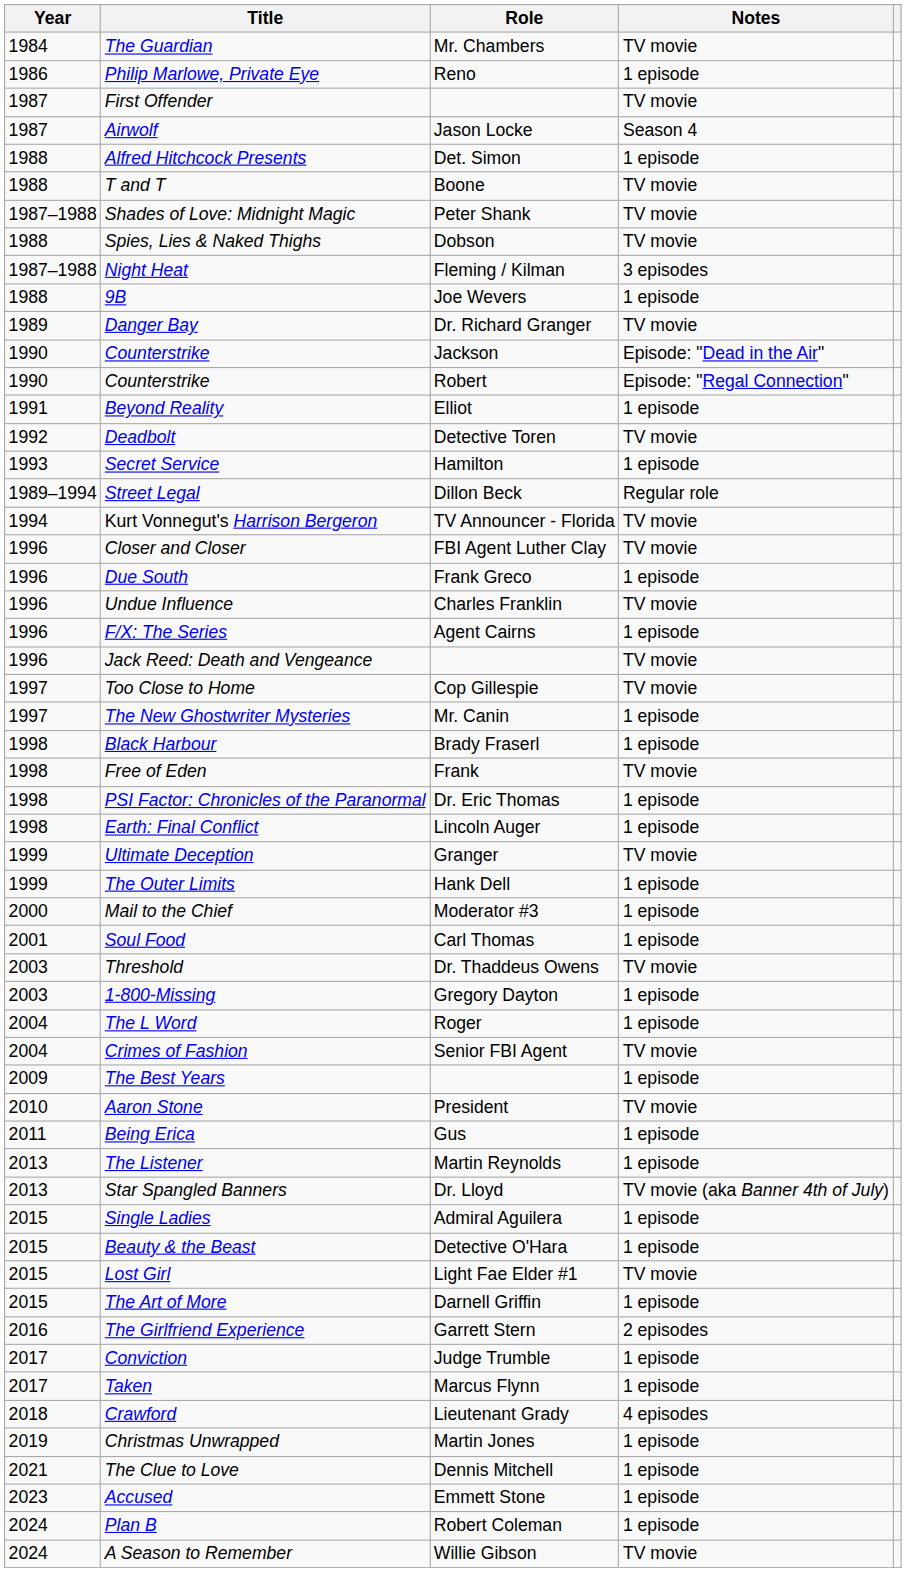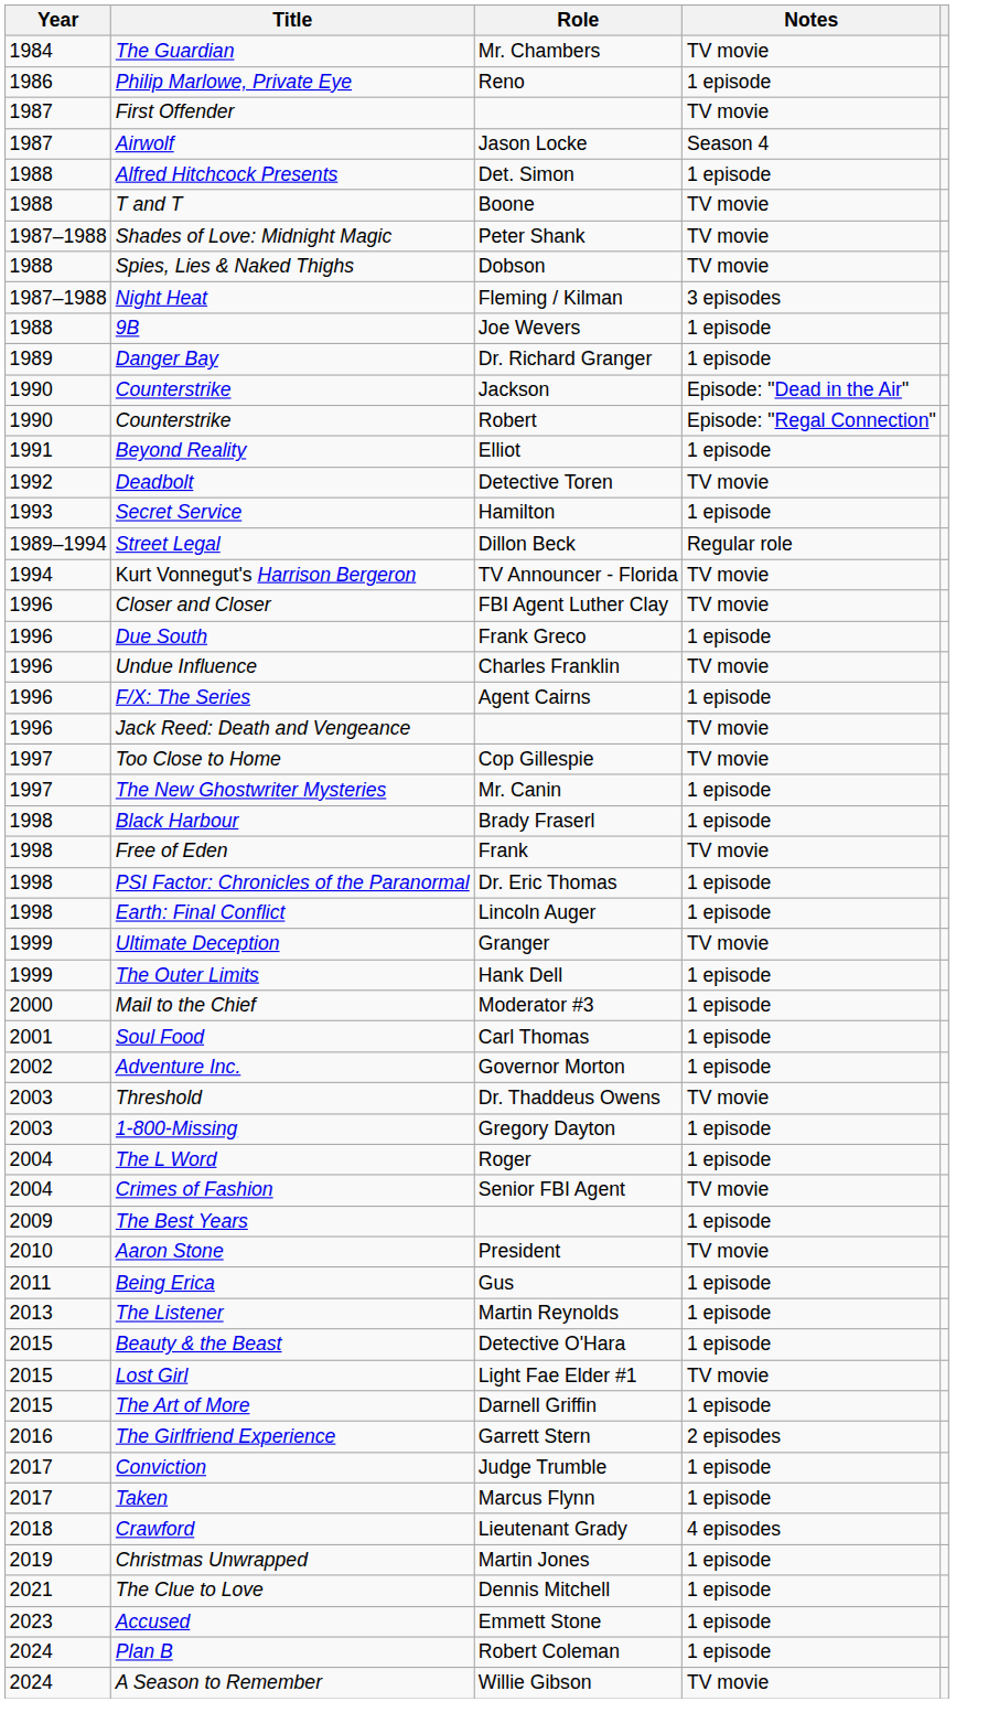 <table class="wikitable sortable">
 <tr>
 <th>Year</th>
 <th>Title</th>
 <th>Role</th>
 <th>Notes</th>
 <th scope="col" class="unsortable"></th>
 </tr>
 <tr>
 <td>1984</td>
 <td><em><a href='#'>The Guardian</a></em></td>
 <td>Mr. Chambers</td>
 <td>TV movie</td>
 <td></td>
 </tr>
 <tr>
 <td>1986</td>
 <td><em><a href='#'>Philip Marlowe, Private Eye</a></em></td>
 <td>Reno</td>
 <td>1 episode</td>
 <td></td>
 </tr>
 <tr>
 <td>1987</td>
 <td><em>First Offender</em></td>
 <td></td>
 <td>TV movie</td>
 <td></td>
 </tr>
 <tr>
 <td>1987</td>
 <td><em><a href='#'>Airwolf</a></em></td>
 <td>Jason Locke</td>
 <td>Season 4</td>
 <td></td>
 </tr>
 <tr>
 <td>1988</td>
 <td><em><a href='#'>Alfred Hitchcock Presents</a></em></td>
 <td>Det. Simon</td>
 <td>1 episode</td>
 <td></td>
 </tr>
 <tr>
 <td>1988</td>
 <td><em>T and T</em></td>
 <td>Boone</td>
 <td>TV movie</td>
 <td></td>
 </tr>
 <tr>
 <td>1987–1988</td>
 <td><em>Shades of Love: Midnight Magic</em></td>
 <td>Peter Shank</td>
 <td>TV movie</td>
 <td></td>
 </tr>
 <tr>
 <td>1988</td>
 <td><em>Spies, Lies & Naked Thighs</em></td>
 <td>Dobson</td>
 <td>TV movie</td>
 <td></td>
 </tr>
 <tr>
 <td>1987–1988</td>
 <td><em><a href='#'>Night Heat</a></em></td>
 <td>Fleming / Kilman</td>
 <td>3 episodes</td>
 <td></td>
 </tr>
 <tr>
 <td>1988</td>
 <td><em><a href='#'>9B</a></em></td>
 <td>Joe Wevers</td>
 <td>1 episode</td>
 <td></td>
 </tr>
 <tr>
 <td>1989</td>
 <td><em><a href='#'>Danger Bay</a></em></td>
 <td>Dr. Richard Granger</td>
-<td>TV movie</td>
+<td>1 episode</td>
 <td></td>
 </tr>
 <tr>
 <td>1990</td>
 <td><em><a href='#'>Counterstrike</a></em></td>
 <td>Jackson</td>
 <td>Episode: "<a href='#'>Dead in the Air</a>"</td>
 <td></td>
 </tr>
 <tr>
 <td>1990</td>
 <td><em>Counterstrike</em></td>
 <td>Robert</td>
 <td>Episode: "<a href='#'>Regal Connection</a>"</td>
 <td></td>
 </tr>
 <tr>
 <td>1991</td>
 <td><em><a href='#'>Beyond Reality</a></em></td>
 <td>Elliot</td>
 <td>1 episode</td>
 <td></td>
 </tr>
 <tr>
 <td>1992</td>
 <td><em><a href='#'>Deadbolt</a></em></td>
 <td>Detective Toren</td>
 <td>TV movie</td>
 <td></td>
 </tr>
 <tr>
 <td>1993</td>
 <td><em><a href='#'>Secret Service</a></em></td>
 <td>Hamilton</td>
 <td>1 episode</td>
 <td></td>
 </tr>
 <tr>
 <td>1989–1994</td>
 <td><em><a href='#'>Street Legal</a></em></td>
 <td>Dillon Beck</td>
 <td>Regular role</td>
 <td></td>
 </tr>
 <tr>
 <td>1994</td>
 <td>Kurt Vonnegut's <em><a href='#'>Harrison Bergeron</a></em></td>
 <td>TV Announcer - Florida</td>
 <td>TV movie</td>
 <td></td>
 </tr>
 <tr>
 <td>1996</td>
 <td><em>Closer and Closer</em></td>
 <td>FBI Agent Luther Clay</td>
 <td>TV movie</td>
 <td></td>
 </tr>
 <tr>
 <td>1996</td>
 <td><em><a href='#'>Due South</a></em></td>
 <td>Frank Greco</td>
 <td>1 episode</td>
 <td></td>
 </tr>
 <tr>
 <td>1996</td>
 <td><em>Undue Influence</em></td>
 <td>Charles Franklin</td>
 <td>TV movie</td>
 <td></td>
 </tr>
 <tr>
 <td>1996</td>
 <td><em><a href='#'>F/X: The Series</a></em></td>
 <td>Agent Cairns</td>
 <td>1 episode</td>
 <td></td>
 </tr>
 <tr>
 <td>1996</td>
 <td><em>Jack Reed: Death and Vengeance</em></td>
 <td></td>
 <td>TV movie</td>
 <td></td>
 </tr>
 <tr>
 <td>1997</td>
 <td><em>Too Close to Home</em></td>
 <td>Cop Gillespie</td>
 <td>TV movie</td>
 <td></td>
 </tr>
 <tr>
 <td>1997</td>
 <td><em><a href='#'>The New Ghostwriter Mysteries</a></em></td>
 <td>Mr. Canin</td>
 <td>1 episode</td>
 <td></td>
 </tr>
 <tr>
 <td>1998</td>
 <td><em><a href='#'>Black Harbour</a></em></td>
 <td>Brady Fraserl</td>
 <td>1 episode</td>
 <td></td>
 </tr>
 <tr>
 <td>1998</td>
 <td><em>Free of Eden</em></td>
 <td>Frank</td>
 <td>TV movie</td>
 <td></td>
 </tr>
 <tr>
 <td>1998</td>
 <td><em><a href='#'>PSI Factor: Chronicles of the Paranormal</a></em></td>
 <td>Dr. Eric Thomas</td>
 <td>1 episode</td>
 <td></td>
 </tr>
 <tr>
 <td>1998</td>
 <td><em><a href='#'>Earth: Final Conflict</a></em></td>
 <td>Lincoln Auger</td>
 <td>1 episode</td>
 <td></td>
 </tr>
 <tr>
 <td>1999</td>
 <td><em><a href='#'>Ultimate Deception</a></em></td>
 <td>Granger</td>
 <td>TV movie</td>
 <td></td>
 </tr>
 <tr>
 <td>1999</td>
 <td><em><a href='#'>The Outer Limits</a></em></td>
 <td>Hank Dell</td>
 <td>1 episode</td>
 <td></td>
 </tr>
 <tr>
 <td>2000</td>
 <td><em>Mail to the Chief</em></td>
 <td>Moderator #3</td>
 <td>1 episode</td>
 <td></td>
 </tr>
 <tr>
 <td>2001</td>
 <td><em><a href='#'>Soul Food</a></em></td>
 <td>Carl Thomas</td>
 <td>1 episode</td>
 <td></td>
 </tr>
 <tr>
+<td>2002</td>
+<td><em><a href='#'>Adventure Inc.</a></em></td>
+<td>Governor Morton</td>
+<td>1 episode</td>
+<td></td>
+</tr>
+<tr>
 <td>2003</td>
 <td><em>Threshold</em></td>
 <td>Dr. Thaddeus Owens</td>
 <td>TV movie</td>
 <td></td>
 </tr>
 <tr>
 <td>2003</td>
 <td><em><a href='#'>1-800-Missing</a></em></td>
 <td>Gregory Dayton</td>
 <td>1 episode</td>
 <td></td>
 </tr>
 <tr>
 <td>2004</td>
 <td><em><a href='#'>The L Word</a></em></td>
 <td>Roger</td>
 <td>1 episode</td>
 <td></td>
 </tr>
 <tr>
 <td>2004</td>
 <td><em><a href='#'>Crimes of Fashion</a></em></td>
 <td>Senior FBI Agent</td>
 <td>TV movie</td>
 <td></td>
 </tr>
 <tr>
 <td>2009</td>
 <td><em><a href='#'>The Best Years</a></em></td>
 <td></td>
 <td>1 episode</td>
 <td></td>
 </tr>
 <tr>
 <td>2010</td>
 <td><em><a href='#'>Aaron Stone</a></em></td>
 <td>President</td>
 <td>TV movie</td>
 <td></td>
 </tr>
 <tr>
 <td>2011</td>
 <td><em><a href='#'>Being Erica</a></em></td>
 <td>Gus</td>
 <td>1 episode</td>
 <td></td>
 </tr>
 <tr>
 <td>2013</td>
 <td><em><a href='#'>The Listener</a></em></td>
 <td>Martin Reynolds</td>
-<td>1 episode</td>
-<td></td>
-</tr>
-<tr>
-<td>2013</td>
-<td><em>Star Spangled Banners</em></td>
-<td>Dr. Lloyd</td>
-<td>TV movie (aka <em>Banner 4th of July</em>)</td>
-<td></td>
-</tr>
-<tr>
-<td>2015</td>
-<td><em><a href='#'>Single Ladies</a></em></td>
-<td>Admiral Aguilera</td>
 <td>1 episode</td>
 <td></td>
 </tr>
 <tr>
 <td>2015</td>
 <td><em><a href='#'>Beauty & the Beast</a></em></td>
 <td>Detective O'Hara</td>
 <td>1 episode</td>
 <td></td>
 </tr>
 <tr>
 <td>2015</td>
 <td><em><a href='#'>Lost Girl</a></em></td>
 <td>Light Fae Elder #1</td>
 <td>TV movie</td>
 <td></td>
 </tr>
 <tr>
 <td>2015</td>
 <td><em><a href='#'>The Art of More</a></em></td>
 <td>Darnell Griffin</td>
 <td>1 episode</td>
 <td></td>
 </tr>
 <tr>
 <td>2016</td>
 <td><em><a href='#'>The Girlfriend Experience</a></em></td>
 <td>Garrett Stern</td>
 <td>2 episodes</td>
 <td></td>
 </tr>
 <tr>
 <td>2017</td>
 <td><em><a href='#'>Conviction</a></em></td>
 <td>Judge Trumble</td>
 <td>1 episode</td>
 <td></td>
 </tr>
 <tr>
 <td>2017</td>
 <td><em><a href='#'>Taken</a></em></td>
 <td>Marcus Flynn</td>
 <td>1 episode</td>
 <td></td>
 </tr>
 <tr>
 <td>2018</td>
 <td><em><a href='#'>Crawford</a></em></td>
 <td>Lieutenant Grady</td>
 <td>4 episodes</td>
 <td></td>
 </tr>
 <tr>
 <td>2019</td>
 <td><em>Christmas Unwrapped</em></td>
 <td>Martin Jones</td>
 <td>1 episode</td>
 <td></td>
 </tr>
 <tr>
 <td>2021</td>
 <td><em>The Clue to Love</em></td>
 <td>Dennis Mitchell</td>
 <td>1 episode</td>
 <td></td>
 </tr>
 <tr>
 <td>2023</td>
 <td><em><a href='#'>Accused</a></em></td>
 <td>Emmett Stone</td>
 <td>1 episode</td>
 <td></td>
 </tr>
 <tr>
 <td>2024</td>
 <td><em><a href='#'>Plan B</a></em></td>
 <td>Robert Coleman</td>
 <td>1 episode</td>
 <td></td>
 </tr>
 <tr>
 <td>2024</td>
 <td><em>A Season to Remember</em></td>
 <td>Willie Gibson</td>
 <td>TV movie</td>
 <td></td>
 </tr>
 </table>
